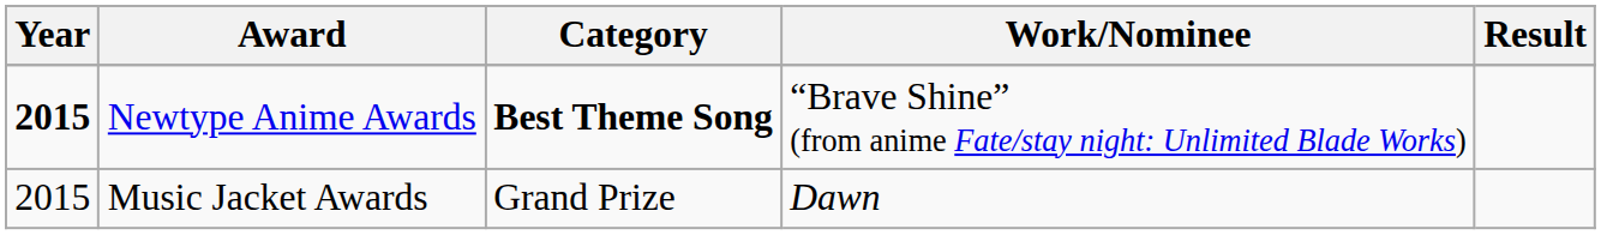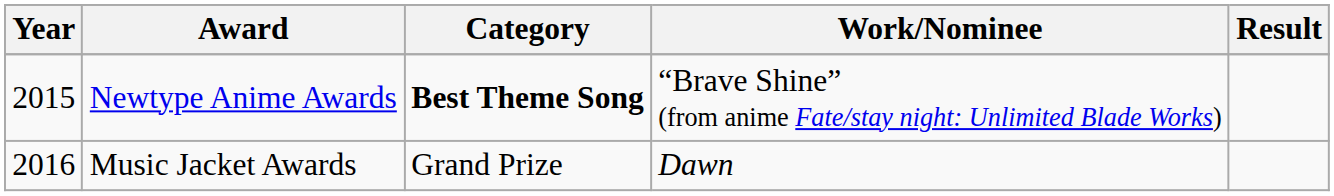 <table class="wikitable">
 <tr>
 <th>Year</th>
 <th>Award</th>
 <th>Category</th>
 <th>Work/Nominee</th>
 <th>Result</th>
 </tr>
 <tr>
 </tr>
 <tr>
-<td align="center"><strong>2015</strong></td>
+<td align="center">2015</td>
 <td><a href='#'>Newtype Anime Awards</a></td>
 <td><strong>Best Theme Song</strong></td>
 <td>“Brave Shine” <br><small>(from anime <em><a href='#'>Fate/stay night: Unlimited Blade Works</a></em>)</small></td>
 <td></td>
 </tr>
 <tr>
-<td align="center">2015</td>
+<td align="center">2016</td>
 <td>Music Jacket Awards</td>
 <td>Grand Prize</td>
 <td><em>Dawn</em></td>
 <td></td>
 </tr>
 </table>
